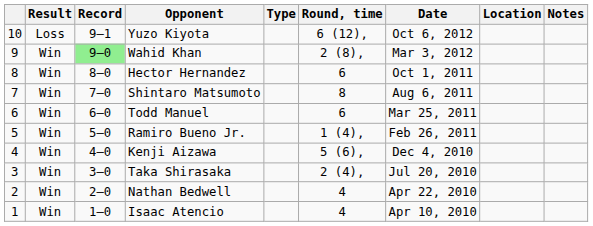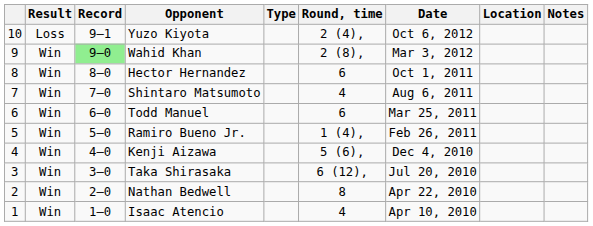 <table class="wikitable" style="text-align:center; font-size:95%">
 <tr>
 <th></th>
 <th>Result</th>
 <th>Record</th>
 <th>Opponent</th>
 <th>Type</th>
 <th>Round, time</th>
 <th>Date</th>
 <th>Location</th>
 <th>Notes</th>
 </tr>
 <tr>
 <td>10</td>
 <td>Loss</td>
 <td>9–1</td>
 <td style="text-align:left;"> Yuzo Kiyota</td>
 <td></td>
-<td>6 (12), </td>
+<td>2 (4), </td>
 <td>Oct 6, 2012</td>
 <td style="text-align:left;"> </td>
 <td></td>
 </tr>
 <tr>
 <td>9</td>
 <td>Win</td>
 <td style="background: lightgreen;">9–0</td>
 <td style="text-align:left;"> Wahid Khan</td>
 <td></td>
 <td>2 (8), </td>
 <td>Mar 3, 2012</td>
 <td style="text-align:left;"> </td>
 <td></td>
 </tr>
 <tr>
 <td>8</td>
 <td>Win</td>
 <td>8–0</td>
 <td style="text-align:left;"> Hector Hernandez</td>
 <td></td>
 <td>6</td>
 <td>Oct 1, 2011</td>
 <td style="text-align:left;"> </td>
 <td></td>
 </tr>
 <tr>
 <td>7</td>
 <td>Win</td>
 <td>7–0</td>
 <td style="text-align:left;"> Shintaro Matsumoto</td>
 <td></td>
-<td>8</td>
+<td>4</td>
 <td>Aug 6, 2011</td>
 <td style="text-align:left;"> </td>
 <td></td>
 </tr>
 <tr>
 <td>6</td>
 <td>Win</td>
 <td>6–0</td>
 <td style="text-align:left;"> Todd Manuel</td>
 <td></td>
 <td>6</td>
 <td>Mar 25, 2011</td>
 <td style="text-align:left;"> </td>
 <td></td>
 </tr>
 <tr>
 <td>5</td>
 <td>Win</td>
 <td>5–0</td>
 <td style="text-align:left;"> Ramiro Bueno Jr.</td>
 <td></td>
 <td>1 (4), </td>
 <td>Feb 26, 2011</td>
 <td style="text-align:left;"> </td>
 <td></td>
 </tr>
 <tr>
 <td>4</td>
 <td>Win</td>
 <td>4–0</td>
 <td style="text-align:left;"> Kenji Aizawa</td>
 <td></td>
 <td>5 (6), </td>
 <td>Dec 4, 2010</td>
 <td style="text-align:left;"> </td>
 <td></td>
 </tr>
 <tr>
 <td>3</td>
 <td>Win</td>
 <td>3–0</td>
 <td style="text-align:left;"> Taka Shirasaka</td>
 <td></td>
-<td>2 (4), </td>
+<td>6 (12), </td>
 <td>Jul 20, 2010</td>
 <td style="text-align:left;"> </td>
 <td></td>
 </tr>
 <tr>
 <td>2</td>
 <td>Win</td>
 <td>2–0</td>
 <td style="text-align:left;"> Nathan Bedwell</td>
 <td></td>
-<td>4</td>
+<td>8</td>
 <td>Apr 22, 2010</td>
 <td style="text-align:left;"> </td>
 <td></td>
 </tr>
 <tr>
 <td>1</td>
 <td>Win</td>
 <td>1–0</td>
 <td style="text-align:left;"> Isaac Atencio</td>
 <td></td>
 <td>4</td>
 <td>Apr 10, 2010</td>
 <td style="text-align:left;"> </td>
 <td></td>
 </tr>
 </table>
